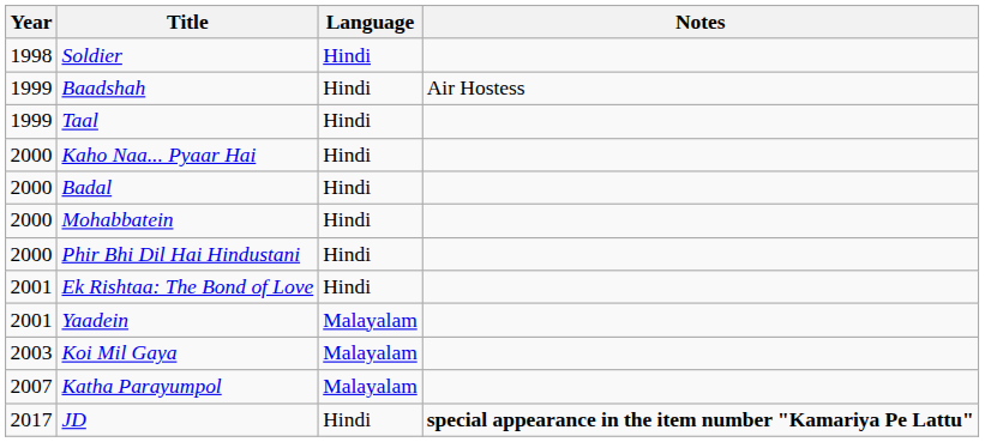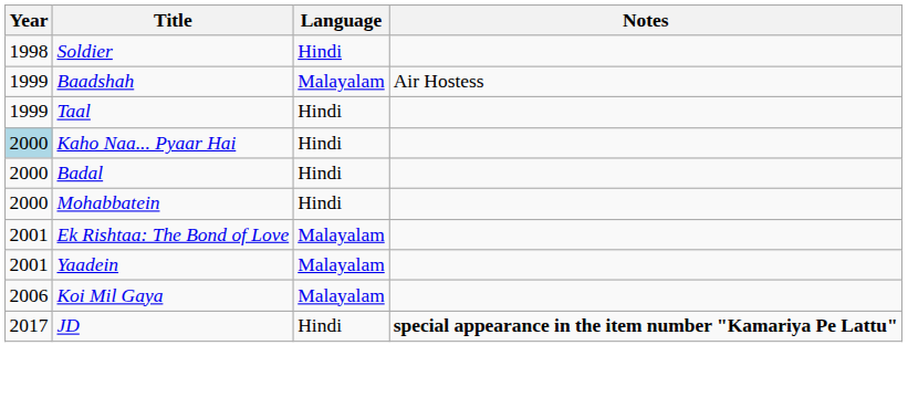 <table class="wikitable">
 <tr>
 <th scope="col">Year</th>
 <th scope="col">Title</th>
 <th scope="col">Language</th>
 <th scope="col" class="unsortable">Notes</th>
 </tr>
 <tr>
 <td>1998</td>
 <td><em><a href='#'>Soldier</a></em></td>
 <td><a href='#'>Hindi</a></td>
 <td></td>
 </tr>
 <tr>
 <td>1999</td>
 <td><em><a href='#'>Baadshah</a></em></td>
-<td>Hindi</td>
+<td><a href='#'>Malayalam</a></td>
 <td>Air Hostess</td>
 </tr>
 <tr>
 <td>1999</td>
 <td><em><a href='#'>Taal</a></em></td>
 <td>Hindi</td>
 <td></td>
 </tr>
 <tr>
-<td>2000</td>
+<td style="background: lightblue;">2000</td>
 <td><em><a href='#'>Kaho Naa... Pyaar Hai</a></em></td>
 <td>Hindi</td>
 <td></td>
 </tr>
 <tr>
 <td>2000</td>
 <td><em><a href='#'>Badal</a></em></td>
 <td>Hindi</td>
 <td></td>
 </tr>
 <tr>
 <td>2000</td>
 <td><em><a href='#'>Mohabbatein</a></em></td>
 <td>Hindi</td>
 <td></td>
 </tr>
 <tr>
-<td>2000</td>
-<td><em><a href='#'>Phir Bhi Dil Hai Hindustani</a></em></td>
-<td>Hindi</td>
-<td></td>
-</tr>
-<tr>
 <td>2001</td>
 <td><em><a href='#'>Ek Rishtaa: The Bond of Love</a></em></td>
-<td>Hindi</td>
+<td><a href='#'>Malayalam</a></td>
 <td></td>
 </tr>
 <tr>
 <td>2001</td>
 <td><em><a href='#'>Yaadein</a></em></td>
 <td><a href='#'>Malayalam</a></td>
 <td></td>
 </tr>
 <tr>
-<td>2003</td>
+<td>2006</td>
 <td><em><a href='#'>Koi Mil Gaya</a></em></td>
-<td><a href='#'>Malayalam</a></td>
-<td></td>
-</tr>
-<tr>
-<td>2007</td>
-<td><em><a href='#'>Katha Parayumpol</a></em></td>
 <td><a href='#'>Malayalam</a></td>
 <td></td>
 </tr>
 <tr>
 <td>2017</td>
 <td><em><a href='#'>JD</a></em></td>
 <td>Hindi</td>
 <td><strong>special appearance in the item number "Kamariya Pe Lattu"</strong></td>
 </tr>
 </table>
